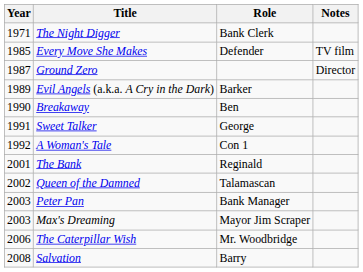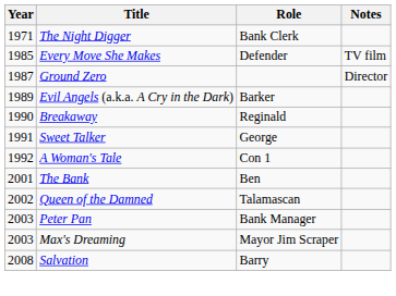 <table class="wikitable">
 <tr>
 <th>Year</th>
 <th>Title</th>
 <th>Role</th>
 <th>Notes</th>
 </tr>
 <tr>
 <td>1971</td>
 <td><em><a href='#'>The Night Digger</a></em></td>
 <td>Bank Clerk</td>
 <td></td>
 </tr>
 <tr>
 <td>1985</td>
 <td><em><a href='#'>Every Move She Makes</a></em></td>
 <td>Defender</td>
 <td>TV film</td>
 </tr>
 <tr>
 <td>1987</td>
 <td><em><a href='#'>Ground Zero</a></em></td>
 <td></td>
 <td>Director</td>
 </tr>
 <tr>
 <td>1989</td>
 <td><em><a href='#'>Evil Angels</a></em> (a.k.a. <em>A Cry in the Dark</em>)</td>
 <td>Barker</td>
 <td></td>
 </tr>
 <tr>
 <td>1990</td>
 <td><em><a href='#'>Breakaway</a></em></td>
-<td>Ben</td>
+<td>Reginald</td>
 <td></td>
 </tr>
 <tr>
 <td>1991</td>
 <td><em><a href='#'>Sweet Talker</a></em></td>
 <td>George</td>
 <td></td>
 </tr>
 <tr>
 <td>1992</td>
 <td><em><a href='#'>A Woman's Tale</a></em></td>
 <td>Con 1</td>
 <td></td>
 </tr>
 <tr>
 <td>2001</td>
 <td><em><a href='#'>The Bank</a></em></td>
-<td>Reginald</td>
+<td>Ben</td>
 <td></td>
 </tr>
 <tr>
 <td>2002</td>
 <td><em><a href='#'>Queen of the Damned</a></em></td>
 <td>Talamascan</td>
 <td></td>
 </tr>
 <tr>
 <td>2003</td>
 <td><em><a href='#'>Peter Pan</a></em></td>
 <td>Bank Manager</td>
 <td></td>
 </tr>
 <tr>
 <td>2003</td>
 <td><em>Max's Dreaming</em></td>
 <td>Mayor Jim Scraper</td>
 <td></td>
 </tr>
 <tr>
-<td>2006</td>
-<td><em><a href='#'>The Caterpillar Wish</a></em></td>
-<td>Mr. Woodbridge</td>
-<td></td>
-</tr>
-<tr>
 <td>2008</td>
 <td><em><a href='#'>Salvation</a></em></td>
 <td>Barry</td>
 <td></td>
 </tr>
 </table>
